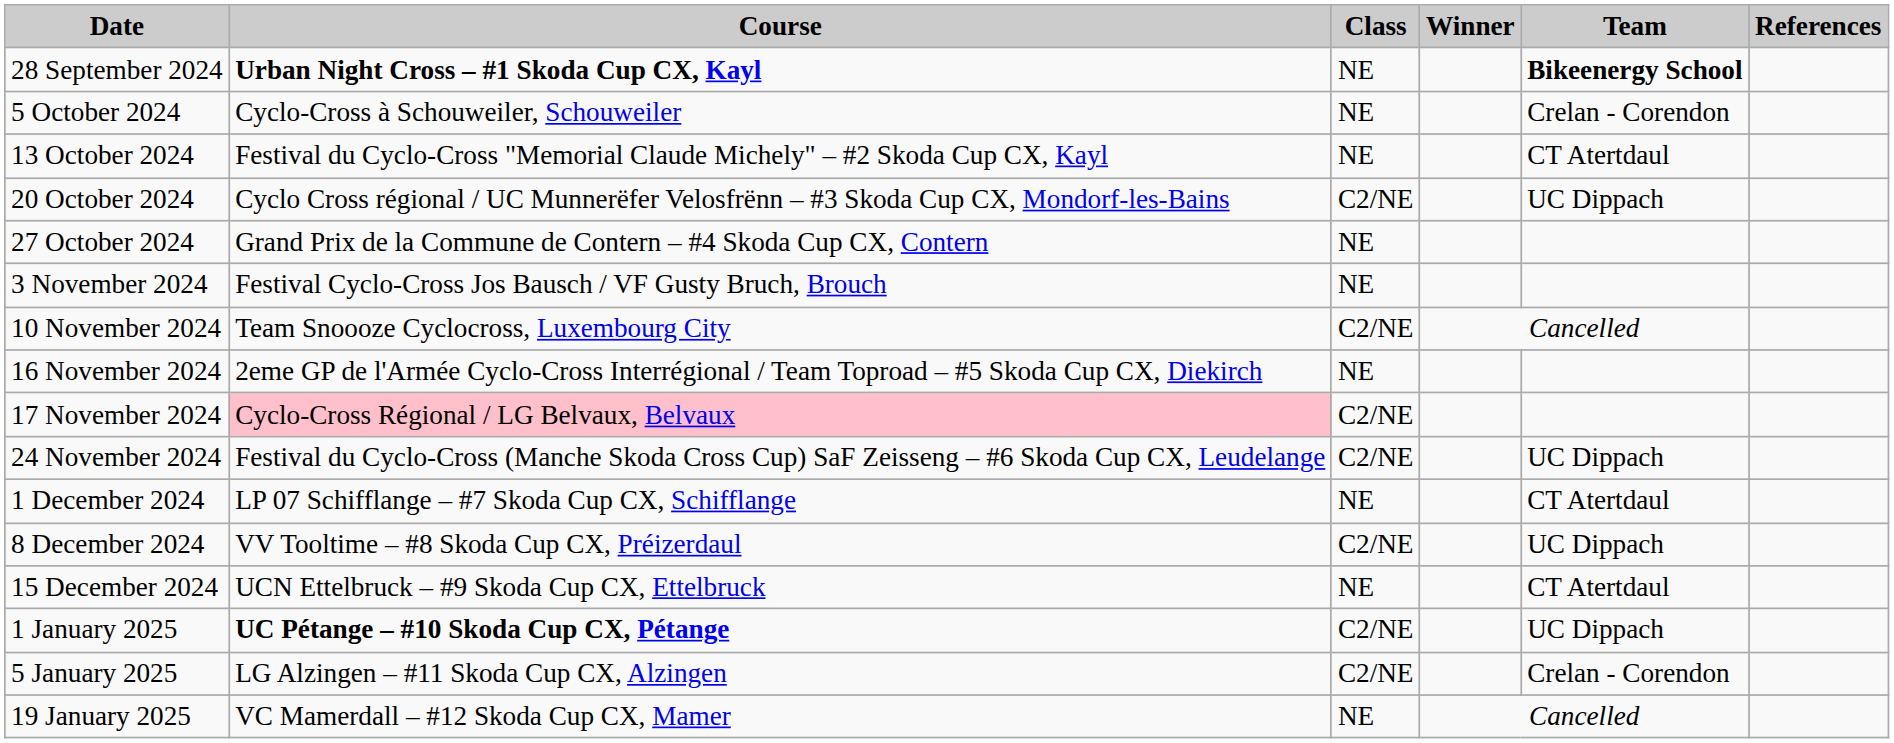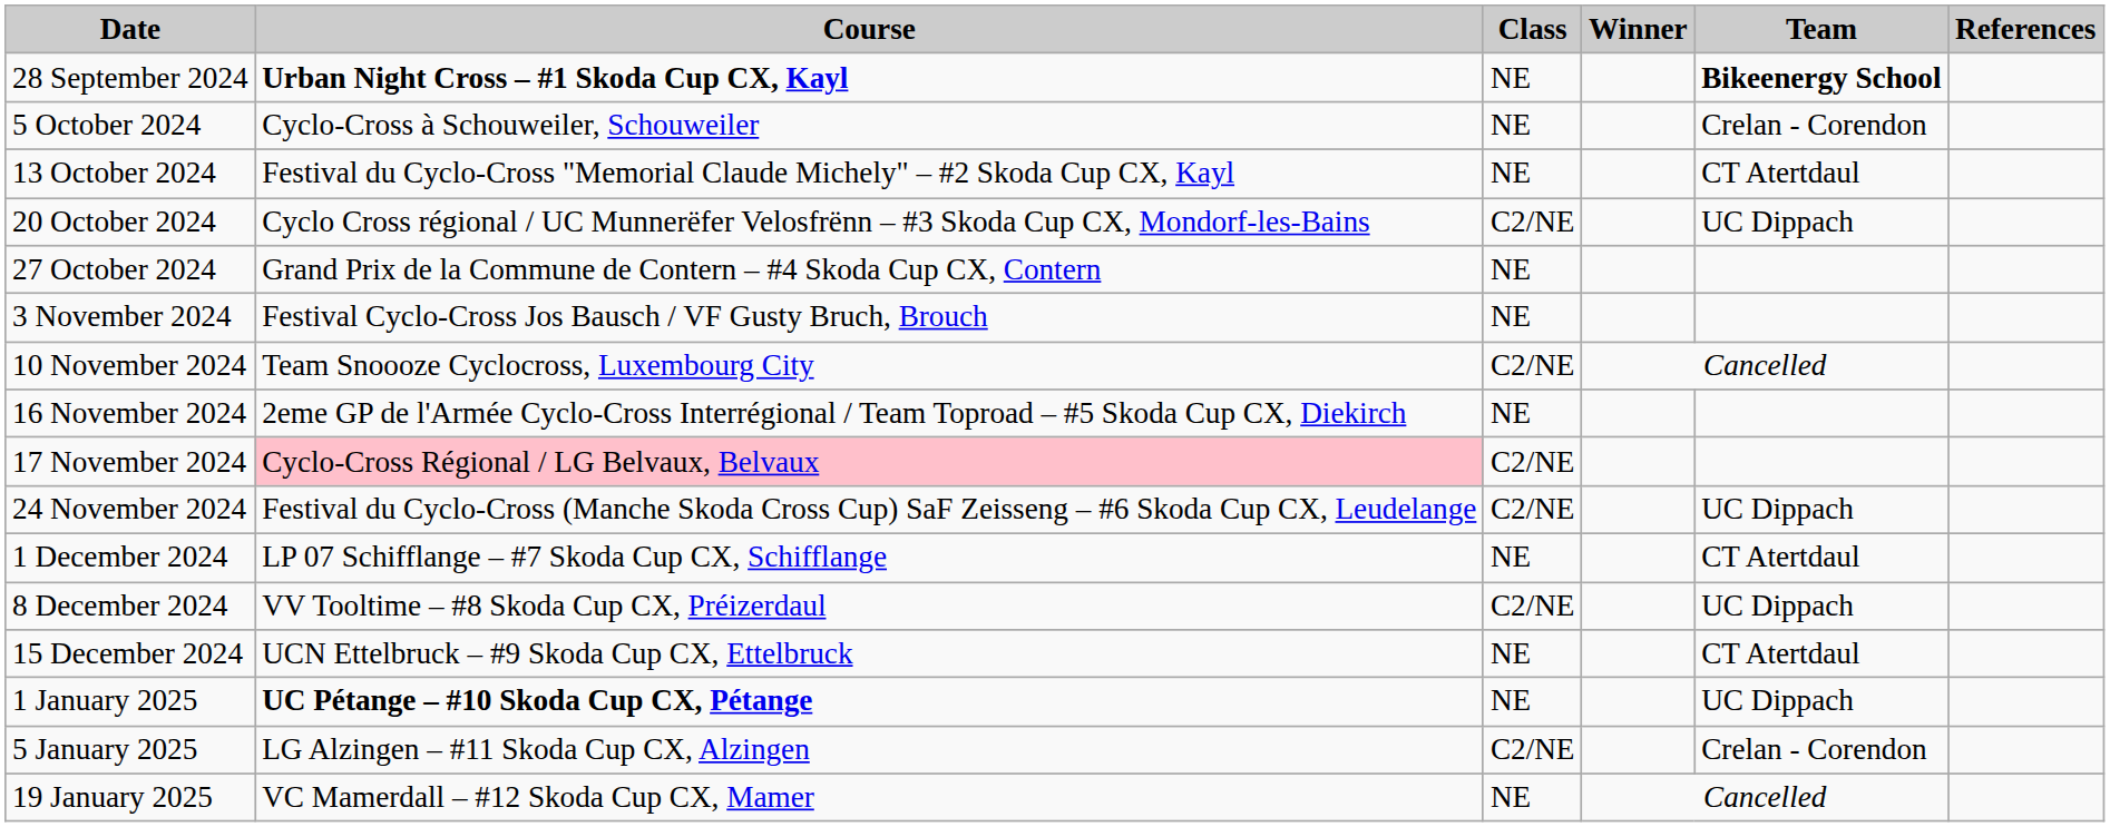 <table class="wikitable sortable alternance ">
 <tr>
 <th scope="col" style="background-color:#CCCCCC;">Date</th>
 <th scope="col" style="background-color:#CCCCCC;">Course</th>
 <th scope="col" style="background-color:#CCCCCC;">Class</th>
 <th scope="col" style="background-color:#CCCCCC;">Winner</th>
 <th scope="col" style="background-color:#CCCCCC;">Team</th>
 <th scope="col" style="background-color:#CCCCCC;">References</th>
 </tr>
 <tr>
 <td>28 September 2024</td>
 <td><strong> Urban Night Cross – #1 Skoda Cup CX, <a href='#'>Kayl</a></strong></td>
 <td>NE</td>
 <td></td>
 <td><strong>Bikeenergy School</strong></td>
 <td></td>
 </tr>
 <tr>
 <td>5 October 2024</td>
 <td> Cyclo-Cross à Schouweiler, <a href='#'>Schouweiler</a></td>
 <td>NE</td>
 <td></td>
 <td>Crelan - Corendon</td>
 <td></td>
 </tr>
 <tr>
 <td>13 October 2024</td>
 <td> Festival du Cyclo-Cross "Memorial Claude Michely" – #2 Skoda Cup CX, <a href='#'>Kayl</a></td>
 <td>NE</td>
 <td></td>
 <td>CT Atertdaul</td>
 <td></td>
 </tr>
 <tr>
 <td>20 October 2024</td>
 <td> Cyclo Cross régional / UC Munnerëfer Velosfrënn – #3 Skoda Cup CX, <a href='#'>Mondorf-les-Bains</a></td>
 <td>C2/NE</td>
 <td></td>
 <td>UC Dippach</td>
 <td></td>
 </tr>
 <tr>
 <td>27 October 2024</td>
 <td> Grand Prix de la Commune de Contern – #4 Skoda Cup CX, <a href='#'>Contern</a></td>
 <td>NE</td>
 <td></td>
 <td></td>
 <td></td>
 </tr>
 <tr>
 <td>3 November 2024</td>
 <td> Festival Cyclo-Cross Jos Bausch / VF Gusty Bruch, <a href='#'>Brouch</a></td>
 <td>NE</td>
 <td></td>
 <td></td>
 <td></td>
 </tr>
 <tr>
 <td>10 November 2024</td>
 <td> Team Snoooze Cyclocross, <a href='#'>Luxembourg City</a></td>
 <td>C2/NE</td>
 <td align=center colspan="2"><em>Cancelled</em></td>
 <td></td>
 </tr>
 <tr>
 <td>16 November 2024</td>
 <td> 2eme GP de l'Armée Cyclo-Cross Interrégional / Team Toproad – #5 Skoda Cup CX, <a href='#'>Diekirch</a></td>
 <td>NE</td>
 <td></td>
 <td></td>
 <td></td>
 </tr>
 <tr>
 <td>17 November 2024</td>
 <td style="background: pink;"> Cyclo-Cross Régional / LG Belvaux, <a href='#'>Belvaux</a></td>
 <td>C2/NE</td>
 <td></td>
 <td></td>
 <td></td>
 </tr>
 <tr>
 <td>24 November 2024</td>
 <td> Festival du Cyclo-Cross (Manche Skoda Cross Cup) SaF Zeisseng – #6 Skoda Cup CX, <a href='#'>Leudelange</a></td>
 <td>C2/NE</td>
 <td></td>
 <td>UC Dippach</td>
 <td></td>
 </tr>
 <tr>
 <td>1 December 2024</td>
 <td> LP 07 Schifflange – #7 Skoda Cup CX, <a href='#'>Schifflange</a></td>
 <td>NE</td>
 <td></td>
 <td>CT Atertdaul</td>
 <td></td>
 </tr>
 <tr>
 <td>8 December 2024</td>
 <td> VV Tooltime – #8 Skoda Cup CX, <a href='#'>Préizerdaul</a></td>
 <td>C2/NE</td>
 <td></td>
 <td>UC Dippach</td>
 <td></td>
 </tr>
 <tr>
 <td>15 December 2024</td>
 <td> UCN Ettelbruck – #9 Skoda Cup CX, <a href='#'>Ettelbruck</a></td>
 <td>NE</td>
 <td></td>
 <td>CT Atertdaul</td>
 <td></td>
 </tr>
 <tr>
 <td>1 January 2025</td>
 <td><strong> UC Pétange – #10 Skoda Cup CX, <a href='#'>Pétange</a></strong></td>
-<td>C2/NE</td>
+<td>NE</td>
 <td></td>
 <td>UC Dippach</td>
 <td></td>
 </tr>
 <tr>
 <td>5 January 2025</td>
 <td> LG Alzingen – #11 Skoda Cup CX, <a href='#'>Alzingen</a></td>
 <td>C2/NE</td>
 <td></td>
 <td>Crelan - Corendon</td>
 <td></td>
 </tr>
 <tr>
 <td>19 January 2025</td>
 <td> VC Mamerdall – #12 Skoda Cup CX, <a href='#'>Mamer</a></td>
 <td>NE</td>
 <td align=center colspan="2"><em>Cancelled</em></td>
 <td></td>
 </tr>
 </table>
